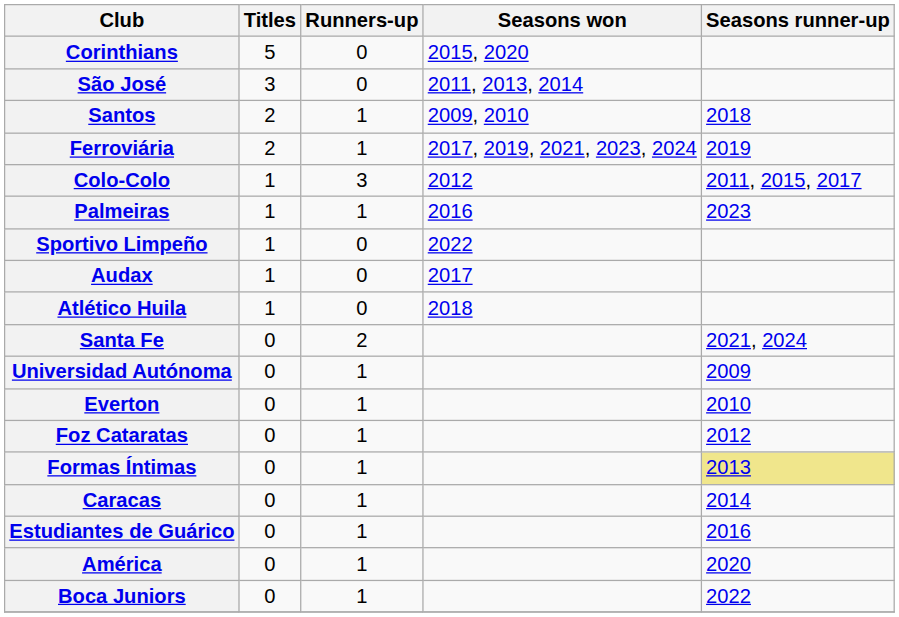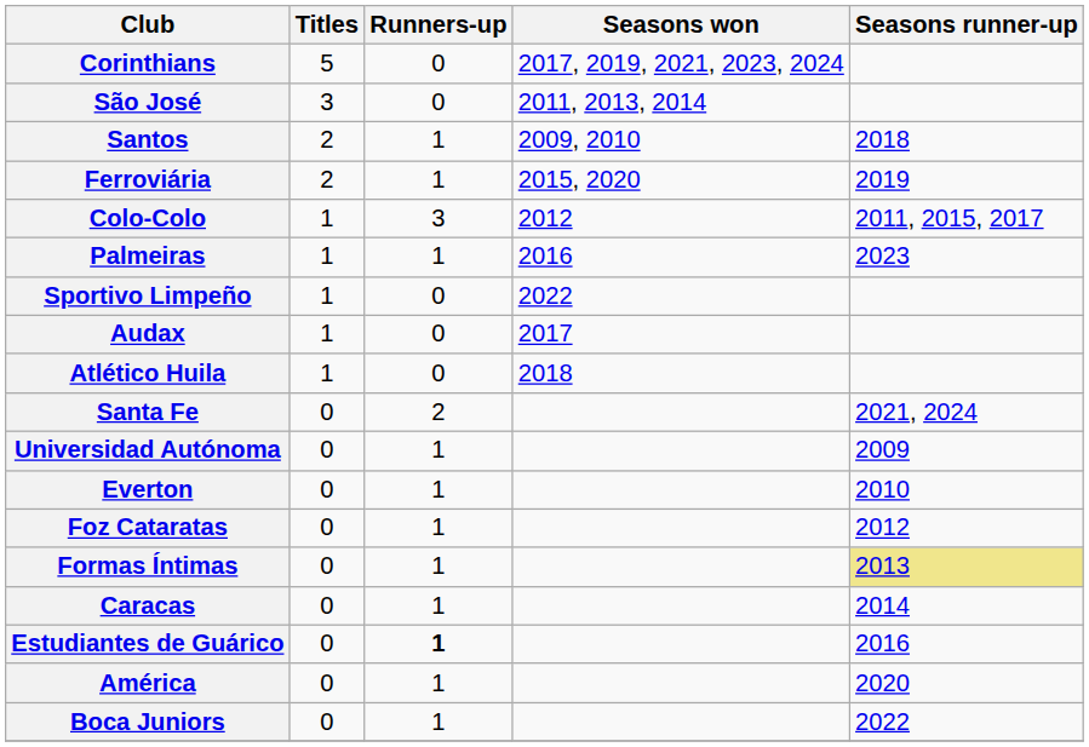 <table class="wikitable sortable plainrowheaders">
 <tr>
 <th scope=col>Club</th>
 <th scope=col>Titles</th>
 <th scope=col>Runners-up</th>
 <th scope=col>Seasons won</th>
 <th scope=col>Seasons runner-up</th>
 </tr>
 <tr>
 <th scope=row> <a href='#'>Corinthians</a></th>
 <td align=center>5</td>
 <td align=center>0</td>
-<td><a href='#'>2015</a>, <a href='#'>2020</a></td>
+<td><a href='#'>2017</a>, <a href='#'>2019</a>, <a href='#'>2021</a>, <a href='#'>2023</a>, <a href='#'>2024</a></td>
 <td></td>
 </tr>
 <tr>
 <th scope=row> <a href='#'>São José</a></th>
 <td align=center>3</td>
 <td align=center>0</td>
 <td><a href='#'>2011</a>, <a href='#'>2013</a>, <a href='#'>2014</a></td>
 <td></td>
 </tr>
 <tr>
 <th scope=row> <a href='#'>Santos</a></th>
 <td align=center>2</td>
 <td align=center>1</td>
 <td><a href='#'>2009</a>, <a href='#'>2010</a></td>
 <td><a href='#'>2018</a></td>
 </tr>
 <tr>
 <th scope=row> <a href='#'>Ferroviária</a></th>
 <td align=center>2</td>
 <td align=center>1</td>
-<td><a href='#'>2017</a>, <a href='#'>2019</a>, <a href='#'>2021</a>, <a href='#'>2023</a>, <a href='#'>2024</a></td>
+<td><a href='#'>2015</a>, <a href='#'>2020</a></td>
 <td><a href='#'>2019</a></td>
 </tr>
 <tr>
 <th scope=row> <a href='#'>Colo-Colo</a></th>
 <td align=center>1</td>
 <td align=center>3</td>
 <td><a href='#'>2012</a></td>
 <td><a href='#'>2011</a>, <a href='#'>2015</a>, <a href='#'>2017</a></td>
 </tr>
 <tr>
 <th scope=row> <a href='#'>Palmeiras</a></th>
 <td align=center>1</td>
 <td align=center>1</td>
 <td><a href='#'>2016</a></td>
 <td><a href='#'>2023</a></td>
 </tr>
 <tr>
 <th scope=row> <a href='#'>Sportivo Limpeño</a></th>
 <td align=center>1</td>
 <td align=center>0</td>
 <td><a href='#'>2022</a></td>
 <td></td>
 </tr>
 <tr>
 <th scope=row> <a href='#'>Audax</a></th>
 <td align=center>1</td>
 <td align=center>0</td>
 <td><a href='#'>2017</a></td>
 <td></td>
 </tr>
 <tr>
 <th scope=row> <a href='#'>Atlético Huila</a></th>
 <td align=center>1</td>
 <td align=center>0</td>
 <td><a href='#'>2018</a></td>
 <td></td>
 </tr>
 <tr>
 <th scope=row> <a href='#'>Santa Fe</a></th>
 <td align=center>0</td>
 <td align=center>2</td>
 <td></td>
 <td><a href='#'>2021</a>, <a href='#'>2024</a></td>
 </tr>
 <tr>
 <th scope=row> <a href='#'>Universidad Autónoma</a></th>
 <td align=center>0</td>
 <td align=center>1</td>
 <td></td>
 <td><a href='#'>2009</a></td>
 </tr>
 <tr>
 <th scope=row> <a href='#'>Everton</a></th>
 <td align=center>0</td>
 <td align=center>1</td>
 <td></td>
 <td><a href='#'>2010</a></td>
 </tr>
 <tr>
 <th scope=row> <a href='#'>Foz Cataratas</a></th>
 <td align=center>0</td>
 <td align=center>1</td>
 <td></td>
 <td><a href='#'>2012</a></td>
 </tr>
 <tr>
 <th scope=row> <a href='#'>Formas Íntimas</a></th>
 <td align=center>0</td>
 <td align=center>1</td>
 <td></td>
 <td style="background: khaki;"><a href='#'>2013</a></td>
 </tr>
 <tr>
 <th scope=row> <a href='#'>Caracas</a></th>
 <td align=center>0</td>
 <td align=center>1</td>
 <td></td>
 <td><a href='#'>2014</a></td>
 </tr>
 <tr>
 <th scope=row> <a href='#'>Estudiantes de Guárico</a></th>
 <td align=center>0</td>
-<td align=center>1</td>
+<td align=center><strong>1</strong></td>
 <td></td>
 <td><a href='#'>2016</a></td>
 </tr>
 <tr>
 <th scope=row> <a href='#'>América</a></th>
 <td align=center>0</td>
 <td align=center>1</td>
 <td></td>
 <td><a href='#'>2020</a></td>
 </tr>
 <tr>
 <th scope=row> <a href='#'>Boca Juniors</a></th>
 <td align=center>0</td>
 <td align=center>1</td>
 <td></td>
 <td><a href='#'>2022</a></td>
 </tr>
 <tr>
 </tr>
 </table>
